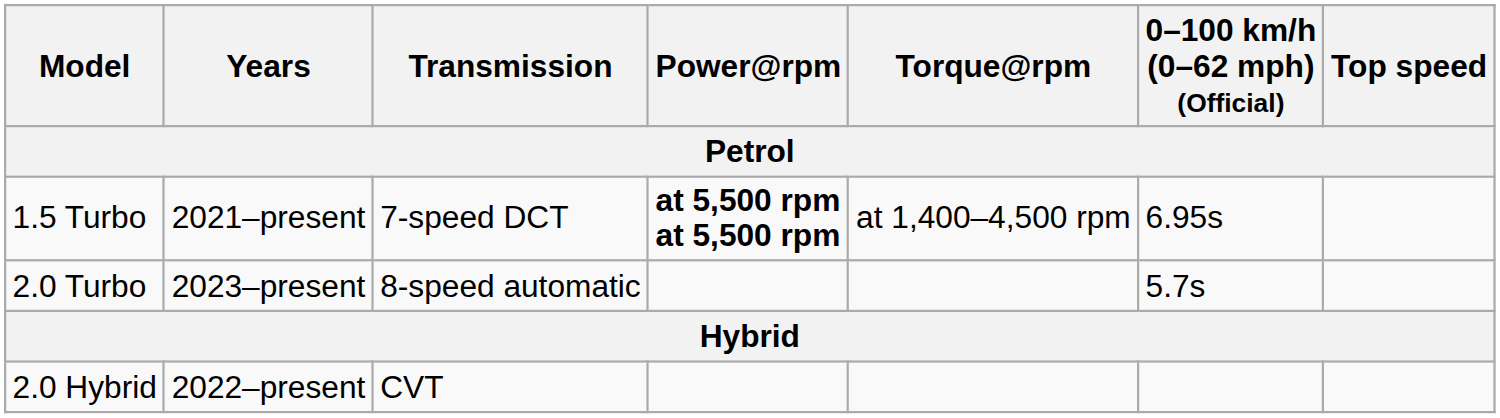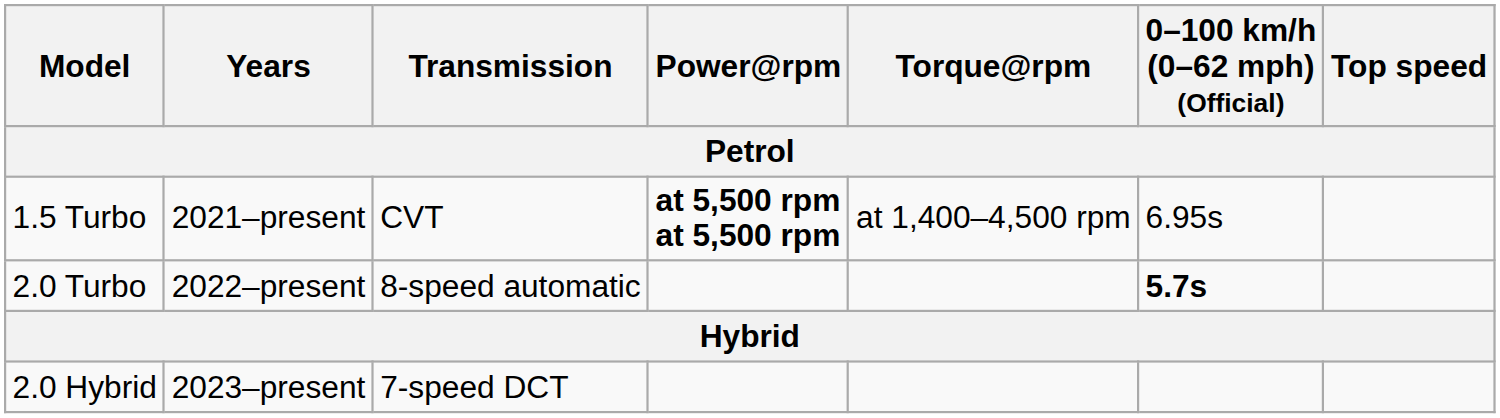 <table class="wikitable sortable collapsible" style="text-align:left; font-size:90%;">
 <tr>
 <th>Model</th>
 <th>Years</th>
 <th>Transmission</th>
 <th>Power@rpm</th>
 <th>Torque@rpm</th>
 <th>0–100 km/h<br>(0–62 mph)<br><small>(Official)</small></th>
 <th>Top speed</th>
 </tr>
 <tr>
 <th colspan=7>Petrol</th>
 </tr>
 <tr>
 <td>1.5 Turbo</td>
 <td>2021–present</td>
-<td>7-speed DCT</td>
+<td>CVT</td>
 <td><strong> at 5,500 rpm<br> at 5,500 rpm</strong></td>
 <td> at 1,400–4,500 rpm</td>
 <td>6.95s</td>
 <td></td>
 </tr>
 <tr>
 <td>2.0 Turbo</td>
-<td>2023–present</td>
+<td>2022–present</td>
 <td>8-speed automatic</td>
 <td></td>
 <td></td>
-<td>5.7s</td>
+<td><strong>5.7s</strong></td>
 <td></td>
 </tr>
 <tr>
 <th colspan=7>Hybrid</th>
 </tr>
 <tr>
 <td>2.0 Hybrid</td>
-<td>2022–present</td>
-<td>CVT</td>
+<td>2023–present</td>
+<td>7-speed DCT</td>
 <td></td>
 <td></td>
 <td></td>
 <td></td>
 </tr>
 </table>
